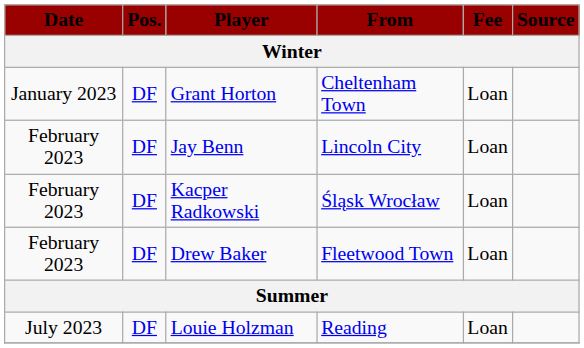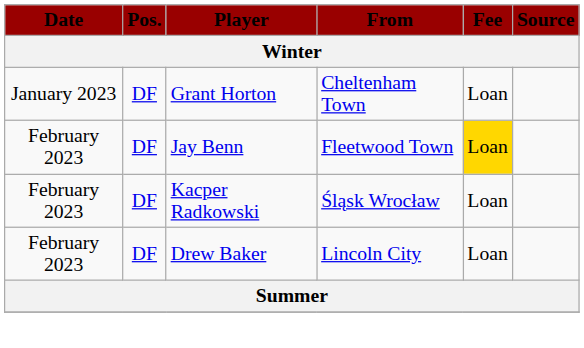 <table class="wikitable" style="text-align:center;width:75%;">
 <tr>
 <th style=background:#990000;color:#000000>Date</th>
 <th style=background:#990000;color:#000000>Pos.</th>
 <th style=background:#990000;color:#000000>Player</th>
 <th style=background:#990000;color:#000000>From</th>
 <th style=background:#990000;color:#000000>Fee</th>
 <th style=background:#990000;color:#000000>Source</th>
 </tr>
 <tr>
 <th colspan=6>Winter</th>
 </tr>
 <tr>
 <td>January 2023</td>
 <td><a href='#'>DF</a></td>
 <td align=left> <a href='#'>Grant Horton</a></td>
 <td align=left> <a href='#'>Cheltenham Town</a></td>
 <td>Loan</td>
 <td></td>
 </tr>
 <tr>
 <td>February 2023</td>
 <td><a href='#'>DF</a></td>
 <td align=left> <a href='#'>Jay Benn</a></td>
-<td align=left> <a href='#'>Lincoln City</a></td>
-<td>Loan</td>
+<td align=left> <a href='#'>Fleetwood Town</a></td>
+<td style="background: gold;">Loan</td>
 <td></td>
 </tr>
 <tr>
 <td>February 2023</td>
 <td><a href='#'>DF</a></td>
 <td align=left> <a href='#'>Kacper Radkowski</a></td>
 <td align=left> <a href='#'>Śląsk Wrocław</a></td>
 <td>Loan</td>
 <td></td>
 </tr>
 <tr>
 <td>February 2023</td>
 <td><a href='#'>DF</a></td>
 <td align=left> <a href='#'>Drew Baker</a></td>
-<td align=left> <a href='#'>Fleetwood Town</a></td>
+<td align=left> <a href='#'>Lincoln City</a></td>
 <td>Loan</td>
 <td></td>
 </tr>
 <tr>
 <th colspan=6>Summer</th>
 </tr>
 <tr>
-<td>July 2023</td>
-<td><a href='#'>DF</a></td>
-<td align=left> <a href='#'>Louie Holzman</a></td>
-<td align=left> <a href='#'>Reading</a></td>
-<td>Loan</td>
-<td></td>
-</tr>
-<tr>
 </tr>
 </table>
